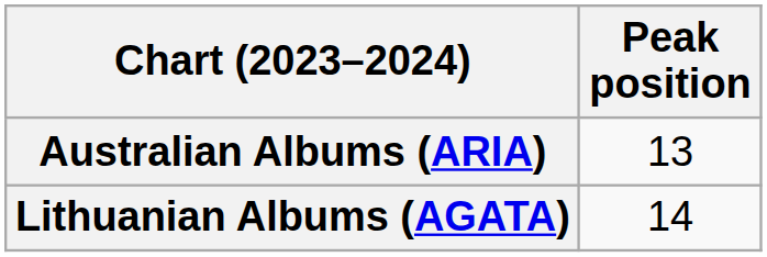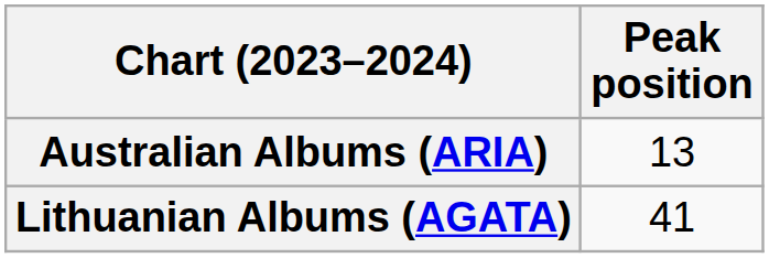 <table class="wikitable sortable plainrowheaders" style="text-align:center">
 <tr>
 <th scope="col">Chart (2023–2024)</th>
 <th scope="col">Peak<br>position</th>
 </tr>
 <tr>
 <th scope="row">Australian Albums (<a href='#'>ARIA</a>)</th>
 <td>13</td>
 </tr>
 <tr>
 <th scope="row">Lithuanian Albums (<a href='#'>AGATA</a>)</th>
-<td>14</td>
+<td>41</td>
 </tr>
 </table>
